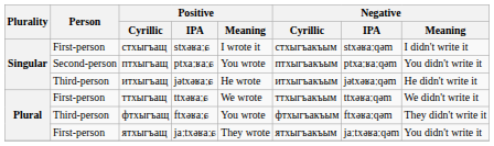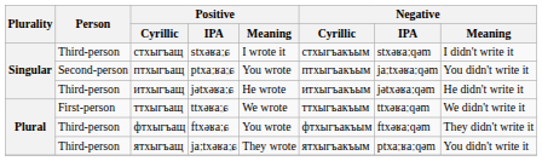 <table class="wikitable">
 <tr>
 <th rowspan=2>Plurality</th>
 <th rowspan=2>Person</th>
 <th colspan=3>Positive</th>
 <th colspan=3>Negative</th>
 </tr>
 <tr>
 <th>Cyrillic</th>
 <th>IPA</th>
 <th>Meaning</th>
 <th>Cyrillic</th>
 <th>IPA</th>
 <th>Meaning</th>
 </tr>
 <tr>
 <th rowspan=3>Singular</th>
-<td>First-person</td>
+<td>Third-person</td>
 <td>стхыгъащ</td>
 <td>stxəʁaːɕ</td>
 <td>I wrote it</td>
 <td>стхыгъакъым</td>
 <td>stxəʁaːqəm</td>
 <td>I didn't write it</td>
 </tr>
 <tr>
 <td>Second-person</td>
 <td>птхыгъащ</td>
 <td>ptxaːʁaːɕ</td>
 <td>You wrote</td>
 <td>птхыгъакъым</td>
-<td>ptxaːʁaːqəm</td>
+<td>jaːtxəʁaːqəm</td>
 <td>You didn't write it</td>
 </tr>
 <tr>
 <td>Third-person</td>
 <td>итхыгъащ</td>
 <td>jətxəʁaːɕ</td>
 <td>He wrote</td>
 <td>итхыгъакъым</td>
 <td>jətxəʁaːqəm</td>
 <td>He didn't write it</td>
 </tr>
 <tr>
 <th rowspan=3>Plural</th>
 <td>First-person</td>
 <td>ттхыгъащ</td>
 <td>ttxəʁaːɕ</td>
 <td>We wrote</td>
 <td>ттхыгъакъым</td>
 <td>ttxəʁaːqəm</td>
 <td>We didn't write it</td>
 </tr>
 <tr>
 <td>Third-person</td>
 <td>фтхыгъащ</td>
 <td>ftxəʁaːɕ</td>
 <td>You wrote</td>
 <td>фтхыгъакъым</td>
 <td>ftxəʁaːqəm</td>
 <td>They didn't write it</td>
 </tr>
 <tr>
-<td>First-person</td>
+<td>Third-person</td>
 <td>ятхыгъащ</td>
 <td>jaːtxəʁaːɕ</td>
 <td>They wrote</td>
 <td>ятхыгъакъым</td>
-<td>jaːtxəʁaːqəm</td>
+<td>ptxaːʁaːqəm</td>
 <td>You didn't write it</td>
 </tr>
 <tr>
 </tr>
 </table>
